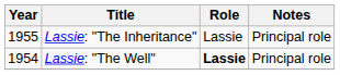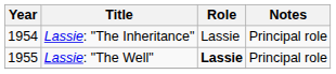 <table class="wikitable">
 <tr>
 <th>Year</th>
 <th>Title</th>
 <th>Role</th>
 <th>Notes</th>
 </tr>
 <tr>
-<td>1955</td>
+<td>1954</td>
 <td><em><a href='#'>Lassie</a></em>: "The Inheritance"</td>
 <td>Lassie</td>
 <td>Principal role</td>
 </tr>
 <tr>
-<td>1954</td>
+<td>1955</td>
 <td><em><a href='#'>Lassie</a></em>: "The Well"</td>
 <td><strong>Lassie</strong></td>
 <td>Principal role</td>
 </tr>
 <tr>
 </tr>
 </table>
